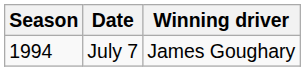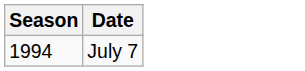 <table class="wikitable" style="font-size: 95%;">
 <tr>
 <th>Season</th>
 <th>Date</th>
-<th>Winning driver</th>
 </tr>
 <tr>
 <td>1994</td>
 <td>July 7</td>
-<td> James Goughary</td>
 </tr>
 </table>
